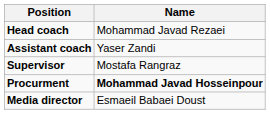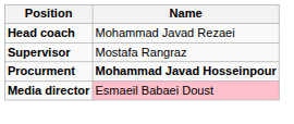 <table class="wikitable">
 <tr>
 <th style="color:; background:;">Position</th>
 <th style="color:; background:;">Name</th>
 </tr>
 <tr>
 <td><strong>Head coach</strong></td>
 <td> Mohammad Javad Rezaei</td>
-</tr>
-<tr>
-<td><strong>Assistant coach</strong></td>
-<td> Yaser Zandi</td>
 </tr>
 <tr>
 <td><strong>Supervisor</strong></td>
 <td> Mostafa Rangraz</td>
 </tr>
 <tr>
 <td><strong>Procurment</strong></td>
 <td><strong> Mohammad Javad Hosseinpour</strong></td>
 </tr>
 <tr>
 <td><strong>Media director</strong></td>
-<td> Esmaeil Babaei Doust</td>
+<td style="background: pink;"> Esmaeil Babaei Doust</td>
 </tr>
 </table>
